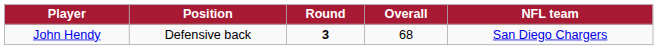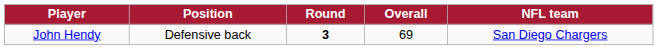 <table class="wikitable" width="65%">
 <tr align="center" style="background:#A81933;color:#FFFFFF;">
 <td><strong>Player</strong></td>
 <td><strong>Position</strong></td>
 <td><strong>Round</strong></td>
 <td><strong>Overall</strong></td>
 <td><strong>NFL team</strong></td>
 </tr>
 <tr align="center" bgcolor="">
 <td><a href='#'>John Hendy</a></td>
 <td>Defensive back</td>
 <td><strong>3</strong></td>
-<td>68</td>
+<td>69</td>
 <td><a href='#'>San Diego Chargers</a></td>
 </tr>
 </table>
